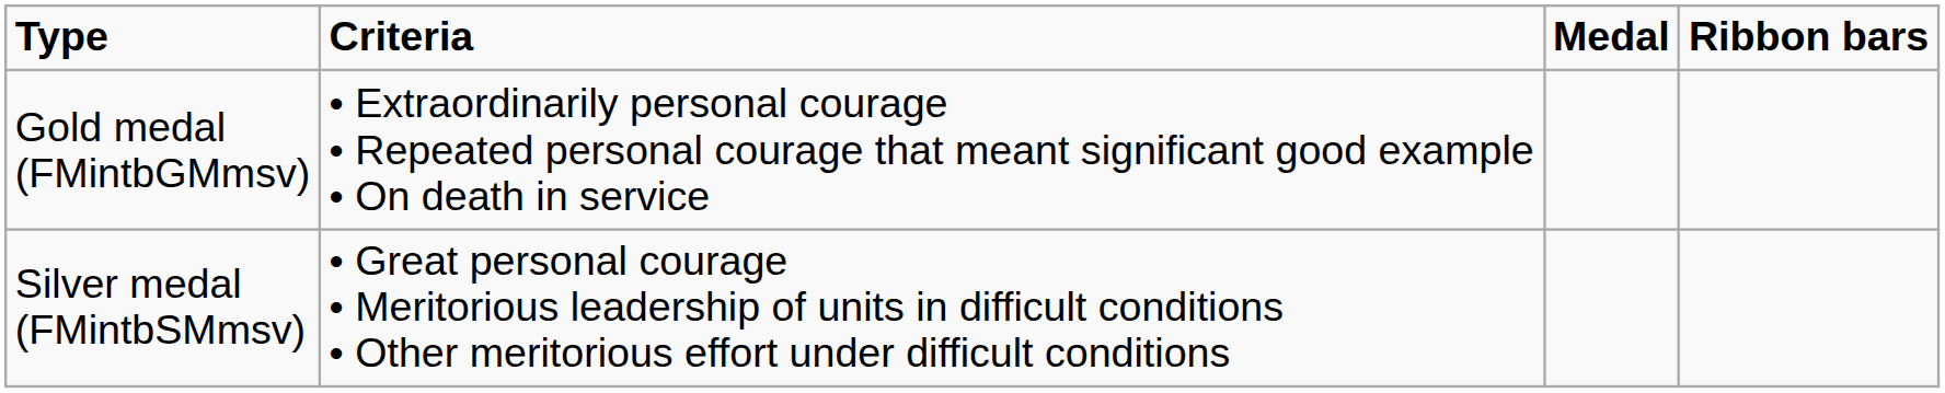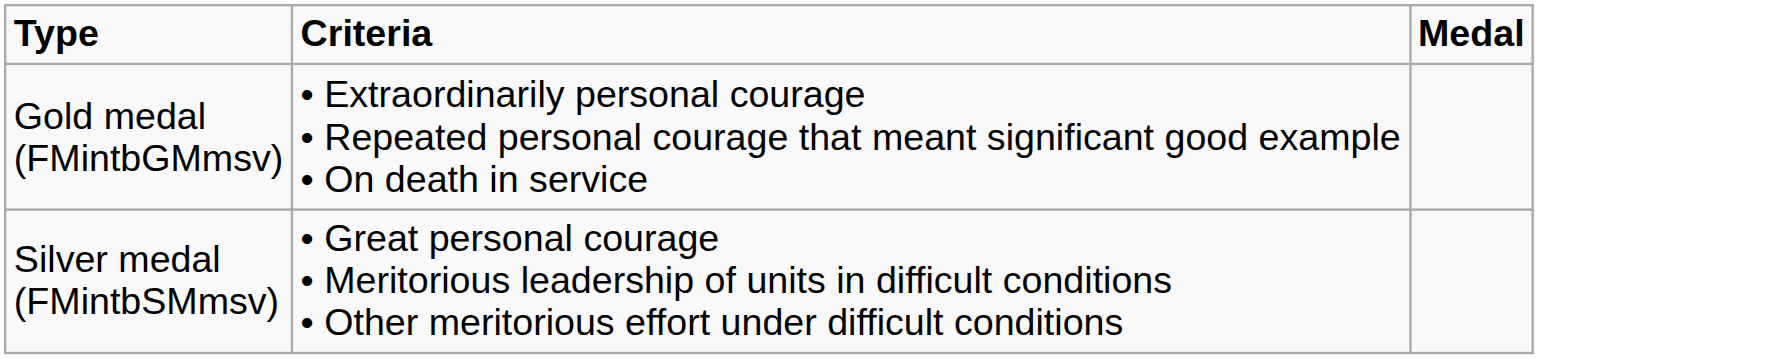 <table class="wikitable" align = "left style="float: auto; clear: none">
 <tr>
 <td><strong>Type</strong></td>
 <td><strong>Criteria</strong></td>
 <td><strong>Medal</strong></td>
-<td><strong>Ribbon bars</strong></td>
 </tr>
 <tr>
 <td>Gold medal<br>(FMintbGMmsv)</td>
 <td>• Extraordinarily personal courage<br>• Repeated personal courage that meant significant good example<br>• On death in service</td>
-<td></td>
 <td></td>
 </tr>
 <tr>
 <td>Silver medal<br>(FMintbSMmsv)</td>
 <td>• Great personal courage<br>• Meritorious leadership of units in difficult conditions<br>• Other meritorious effort under difficult conditions</td>
 <td></td>
-<td></td>
 </tr>
 </table>
